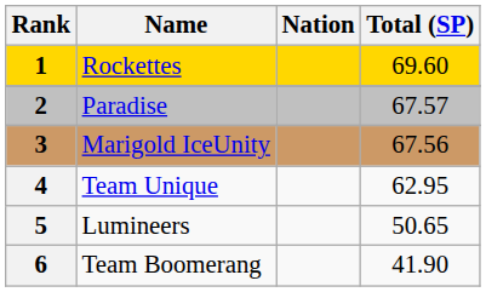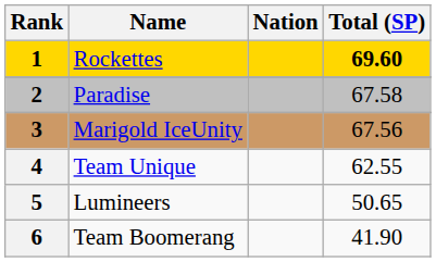 <table class="wikitable sortable">
 <tr>
 <th>Rank</th>
 <th>Name</th>
 <th>Nation</th>
 <th>Total (<a href='#'>SP</a>)</th>
 </tr>
 <tr bgcolor="gold">
 <td align="center"><strong>1</strong></td>
 <td><a href='#'>Rockettes</a></td>
 <td></td>
-<td align="center">69.60</td>
+<td align="center"><strong>69.60</strong></td>
 </tr>
 <tr>
 </tr>
 <tr bgcolor="silver">
 <td align="center"><strong>2</strong></td>
 <td><a href='#'>Paradise</a></td>
 <td></td>
-<td align="center">67.57</td>
+<td align="center">67.58</td>
 </tr>
 <tr>
 </tr>
 <tr bgcolor="cc9966">
 <td align="center"><strong>3</strong></td>
 <td><a href='#'>Marigold IceUnity</a></td>
 <td></td>
 <td align="center">67.56</td>
 </tr>
 <tr>
 <th>4</th>
 <td><a href='#'>Team Unique</a></td>
 <td></td>
-<td align="center">62.95</td>
+<td align="center">62.55</td>
 </tr>
 <tr>
 <th>5</th>
 <td>Lumineers</td>
 <td></td>
 <td align="center">50.65</td>
 </tr>
 <tr>
 <th>6</th>
 <td>Team Boomerang</td>
 <td></td>
 <td align="center">41.90</td>
 </tr>
 </table>
